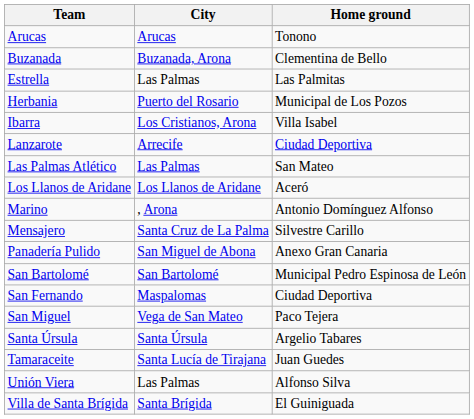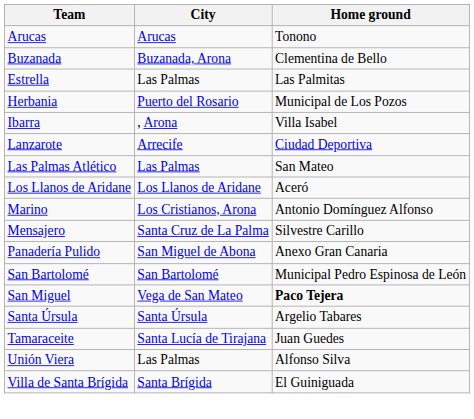 <table class="wikitable sortable">
 <tr>
 <th>Team</th>
 <th>City</th>
 <th>Home ground</th>
 </tr>
 <tr>
 <td><a href='#'>Arucas</a></td>
 <td><a href='#'>Arucas</a></td>
 <td>Tonono</td>
 </tr>
 <tr>
 <td><a href='#'>Buzanada</a></td>
 <td><a href='#'>Buzanada, Arona</a></td>
 <td>Clementina de Bello</td>
 </tr>
 <tr>
 <td><a href='#'>Estrella</a></td>
 <td>Las Palmas</td>
 <td>Las Palmitas</td>
 </tr>
 <tr>
 <td><a href='#'>Herbania</a></td>
 <td><a href='#'>Puerto del Rosario</a></td>
 <td>Municipal de Los Pozos</td>
 </tr>
 <tr>
 <td><a href='#'>Ibarra</a></td>
-<td><a href='#'>Los Cristianos, Arona</a></td>
+<td>, <a href='#'>Arona</a></td>
 <td>Villa Isabel</td>
 </tr>
 <tr>
 <td><a href='#'>Lanzarote</a></td>
 <td><a href='#'>Arrecife</a></td>
 <td><a href='#'>Ciudad Deportiva</a></td>
 </tr>
 <tr>
 <td><a href='#'>Las Palmas Atlético</a></td>
 <td><a href='#'>Las Palmas</a></td>
 <td>San Mateo</td>
 </tr>
 <tr>
 <td><a href='#'>Los Llanos de Aridane</a></td>
 <td><a href='#'>Los Llanos de Aridane</a></td>
 <td>Aceró</td>
 </tr>
 <tr>
 <td><a href='#'>Marino</a></td>
-<td>, <a href='#'>Arona</a></td>
+<td><a href='#'>Los Cristianos, Arona</a></td>
 <td>Antonio Domínguez Alfonso</td>
 </tr>
 <tr>
 <td><a href='#'>Mensajero</a></td>
 <td><a href='#'>Santa Cruz de La Palma</a></td>
 <td>Silvestre Carillo</td>
 </tr>
 <tr>
 <td><a href='#'>Panadería Pulido</a></td>
 <td><a href='#'>San Miguel de Abona</a></td>
 <td>Anexo Gran Canaria</td>
 </tr>
 <tr>
 <td><a href='#'>San Bartolomé</a></td>
 <td><a href='#'>San Bartolomé</a></td>
 <td>Municipal Pedro Espinosa de León</td>
 </tr>
 <tr>
-<td><a href='#'>San Fernando</a></td>
-<td><a href='#'>Maspalomas</a></td>
-<td>Ciudad Deportiva</td>
-</tr>
-<tr>
 <td><a href='#'>San Miguel</a></td>
 <td><a href='#'>Vega de San Mateo</a></td>
-<td>Paco Tejera</td>
+<td><strong>Paco Tejera</strong></td>
 </tr>
 <tr>
 <td><a href='#'>Santa Úrsula</a></td>
 <td><a href='#'>Santa Úrsula</a></td>
 <td>Argelio Tabares</td>
 </tr>
 <tr>
 <td><a href='#'>Tamaraceite</a></td>
 <td><a href='#'>Santa Lucía de Tirajana</a></td>
 <td>Juan Guedes</td>
 </tr>
 <tr>
 <td><a href='#'>Unión Viera</a></td>
 <td>Las Palmas</td>
 <td>Alfonso Silva</td>
 </tr>
 <tr>
 <td><a href='#'>Villa de Santa Brígida</a></td>
 <td><a href='#'>Santa Brígida</a></td>
 <td>El Guiniguada</td>
 </tr>
 </table>
